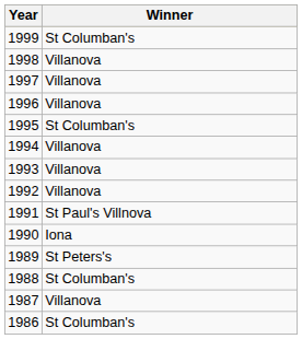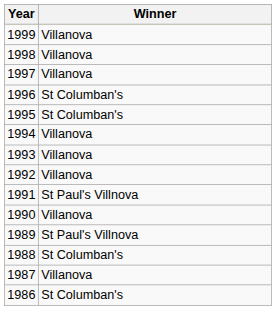 <table class="wikitable">
 <tr bgcolor=#bdb76b>
 <th style="width:2em;">Year</th>
 <th style="width:18em;">Winner</th>
 </tr>
 <tr>
 <td>1999</td>
-<td>St Columban's</td>
+<td>Villanova</td>
 </tr>
 <tr>
 <td>1998</td>
 <td>Villanova</td>
 </tr>
 <tr>
 <td>1997</td>
 <td>Villanova</td>
 </tr>
 <tr>
 <td>1996</td>
-<td>Villanova</td>
+<td>St Columban's</td>
 </tr>
 <tr>
 <td>1995</td>
 <td>St Columban's</td>
 </tr>
 <tr>
 <td>1994</td>
 <td>Villanova</td>
 </tr>
 <tr>
 <td>1993</td>
 <td>Villanova</td>
 </tr>
 <tr>
 <td>1992</td>
 <td>Villanova</td>
 </tr>
 <tr>
 <td>1991</td>
 <td>St Paul's Villnova</td>
 </tr>
 <tr>
 <td>1990</td>
-<td>Iona</td>
+<td>Villanova</td>
 </tr>
 <tr>
 <td>1989</td>
-<td>St Peters's</td>
+<td>St Paul's Villnova</td>
 </tr>
 <tr>
 <td>1988</td>
 <td>St Columban's</td>
 </tr>
 <tr>
 <td>1987</td>
 <td>Villanova</td>
 </tr>
 <tr>
 <td>1986</td>
 <td>St Columban's</td>
 </tr>
 </table>
